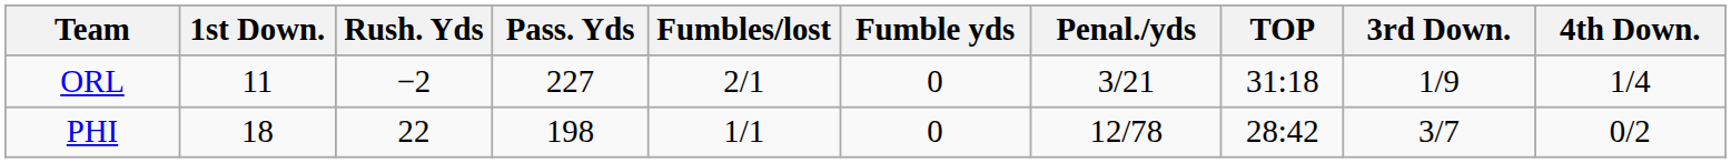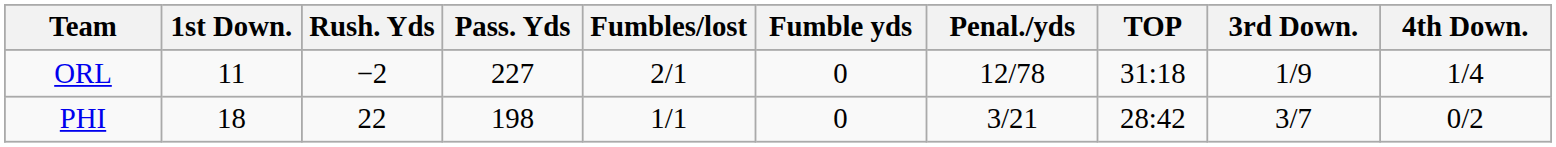 <table class="wikitable sortable">
 <tr>
 <th bgcolor="#DDDDFF" width="10%">Team</th>
 <th bgcolor="#DDDDFF" width="9%">1st Down.</th>
 <th bgcolor="#DDDDFF" width="9%">Rush. Yds</th>
 <th bgcolor="#DDDDFF" width="9%">Pass. Yds</th>
 <th bgcolor="#DDDDFF" width="11%">Fumbles/lost</th>
 <th bgcolor="#DDDDFF" width="11%">Fumble yds</th>
 <th bgcolor="#DDDDFF" width="11%">Penal./yds</th>
 <th bgcolor="#DDDDFF" width="7%">TOP</th>
 <th bgcolor="#DDDDFF" width="11%">3rd Down.</th>
 <th bgcolor="#DDDDFF" width="11%">4th Down.</th>
 </tr>
 <tr align="center">
 <td><a href='#'>ORL</a></td>
 <td>11</td>
 <td>−2</td>
 <td>227</td>
 <td>2/1</td>
 <td>0</td>
-<td>3/21</td>
+<td>12/78</td>
 <td>31:18</td>
 <td>1/9</td>
 <td>1/4</td>
 </tr>
 <tr align="center">
 <td><a href='#'>PHI</a></td>
 <td>18</td>
 <td>22</td>
 <td>198</td>
 <td>1/1</td>
 <td>0</td>
-<td>12/78</td>
+<td>3/21</td>
 <td>28:42</td>
 <td>3/7</td>
 <td>0/2</td>
 </tr>
 </table>
